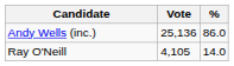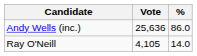 <table class="wikitable">
 <tr>
 <th bgcolor="#DDDDFF" width="200px">Candidate</th>
 <th bgcolor="#DDDDFF" width="50px">Vote</th>
 <th bgcolor="#DDDDFF" width="30px">%</th>
 </tr>
 <tr>
 <td><a href='#'>Andy Wells</a> (inc.)</td>
-<td>25,136</td>
+<td>25,636</td>
 <td>86.0</td>
 </tr>
 <tr>
 <td>Ray O'Neill</td>
 <td>4,105</td>
 <td>14.0</td>
 </tr>
 </table>
